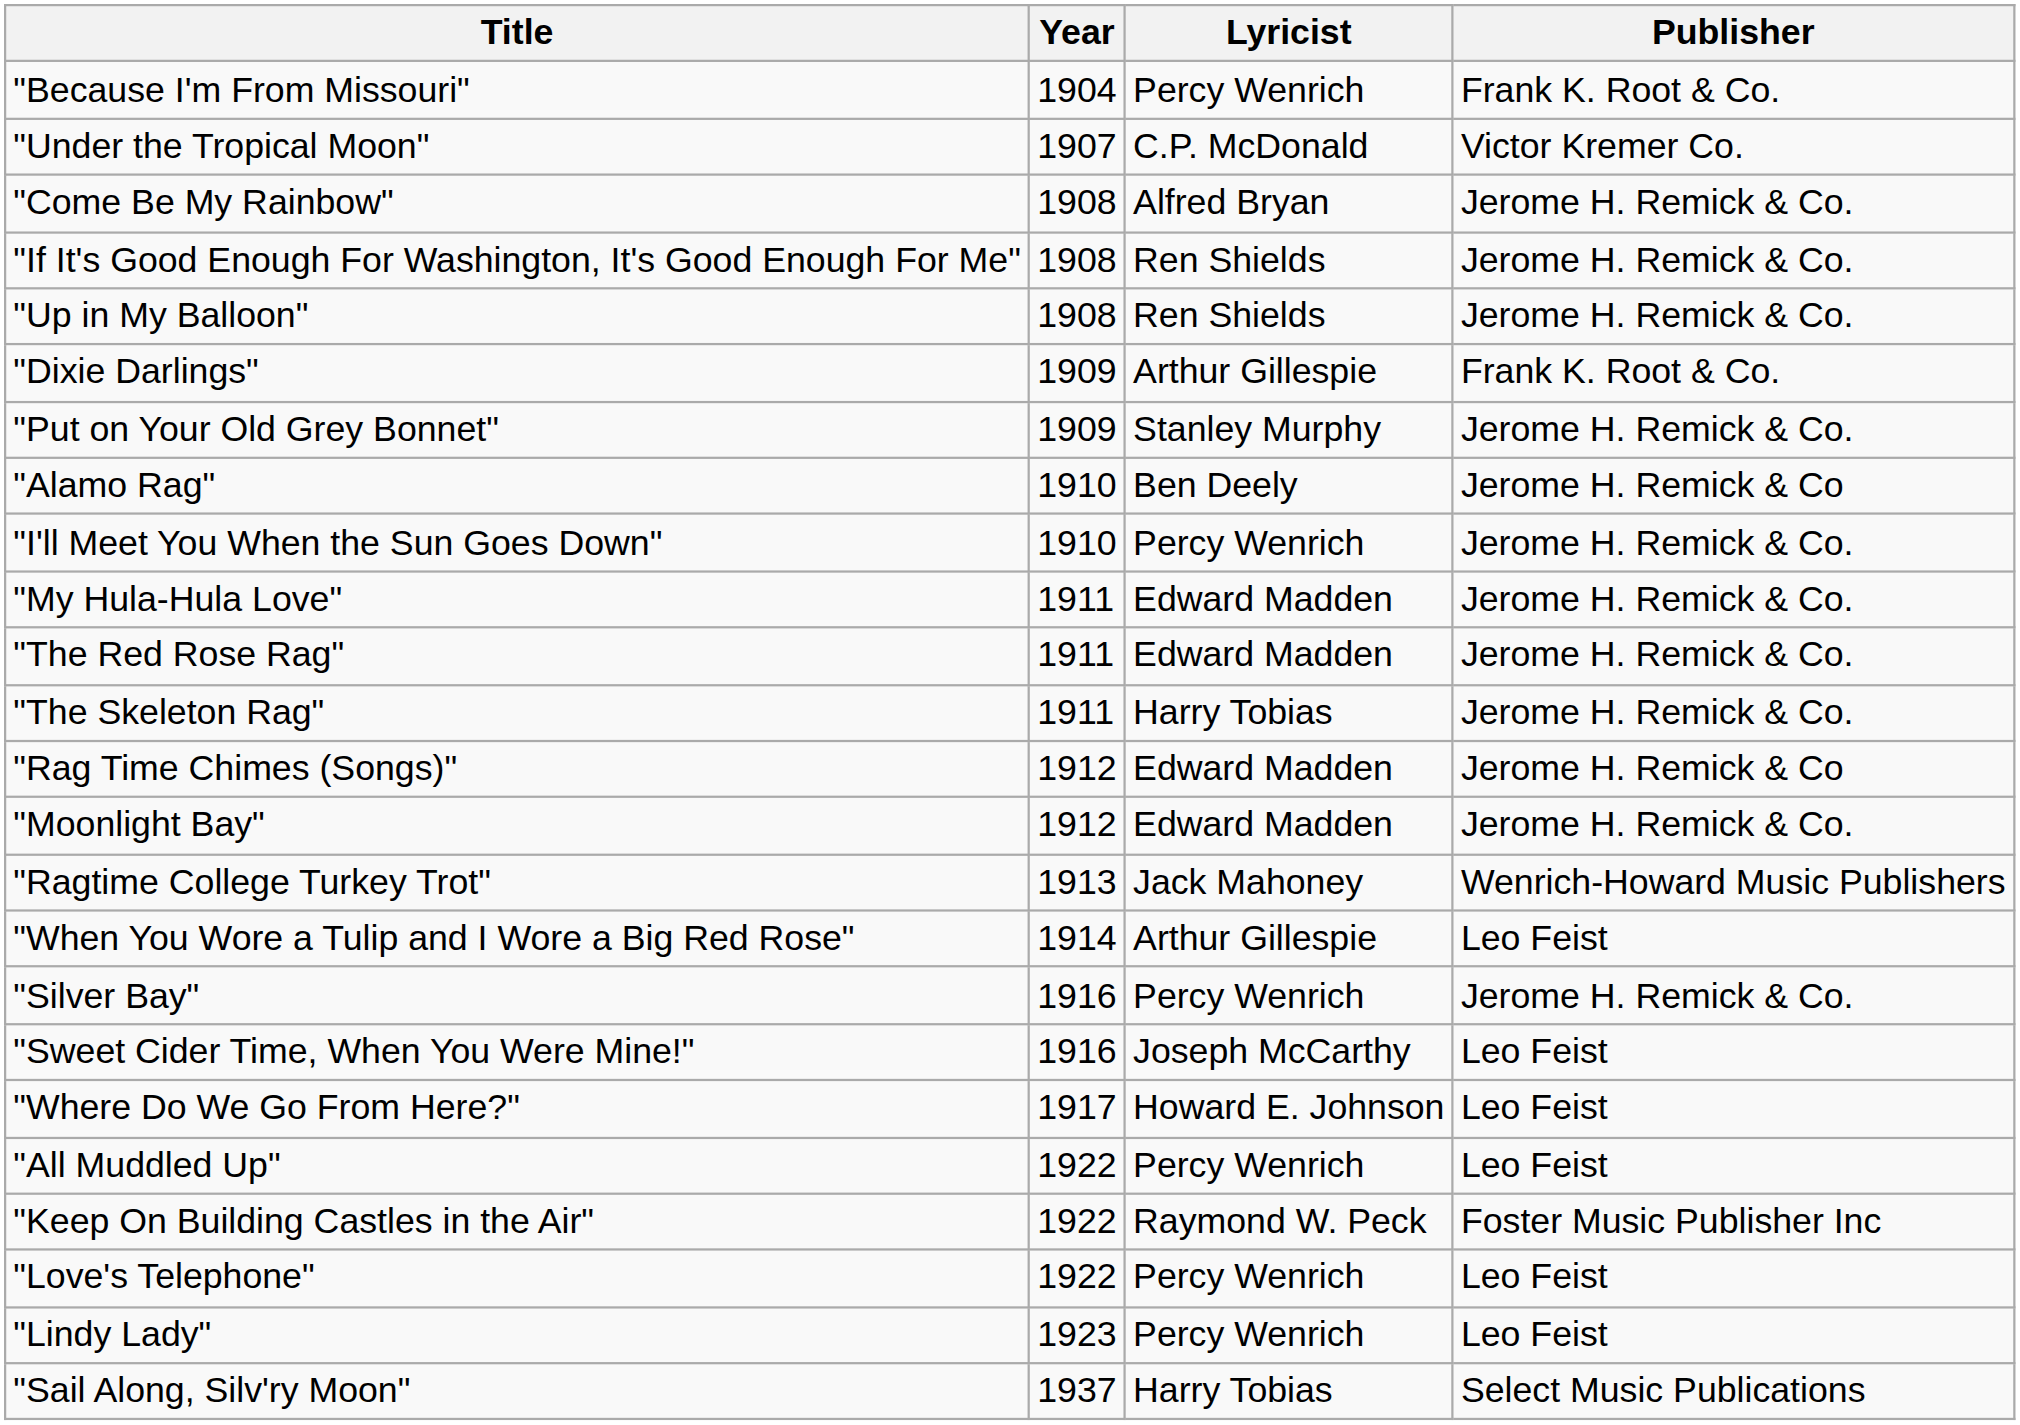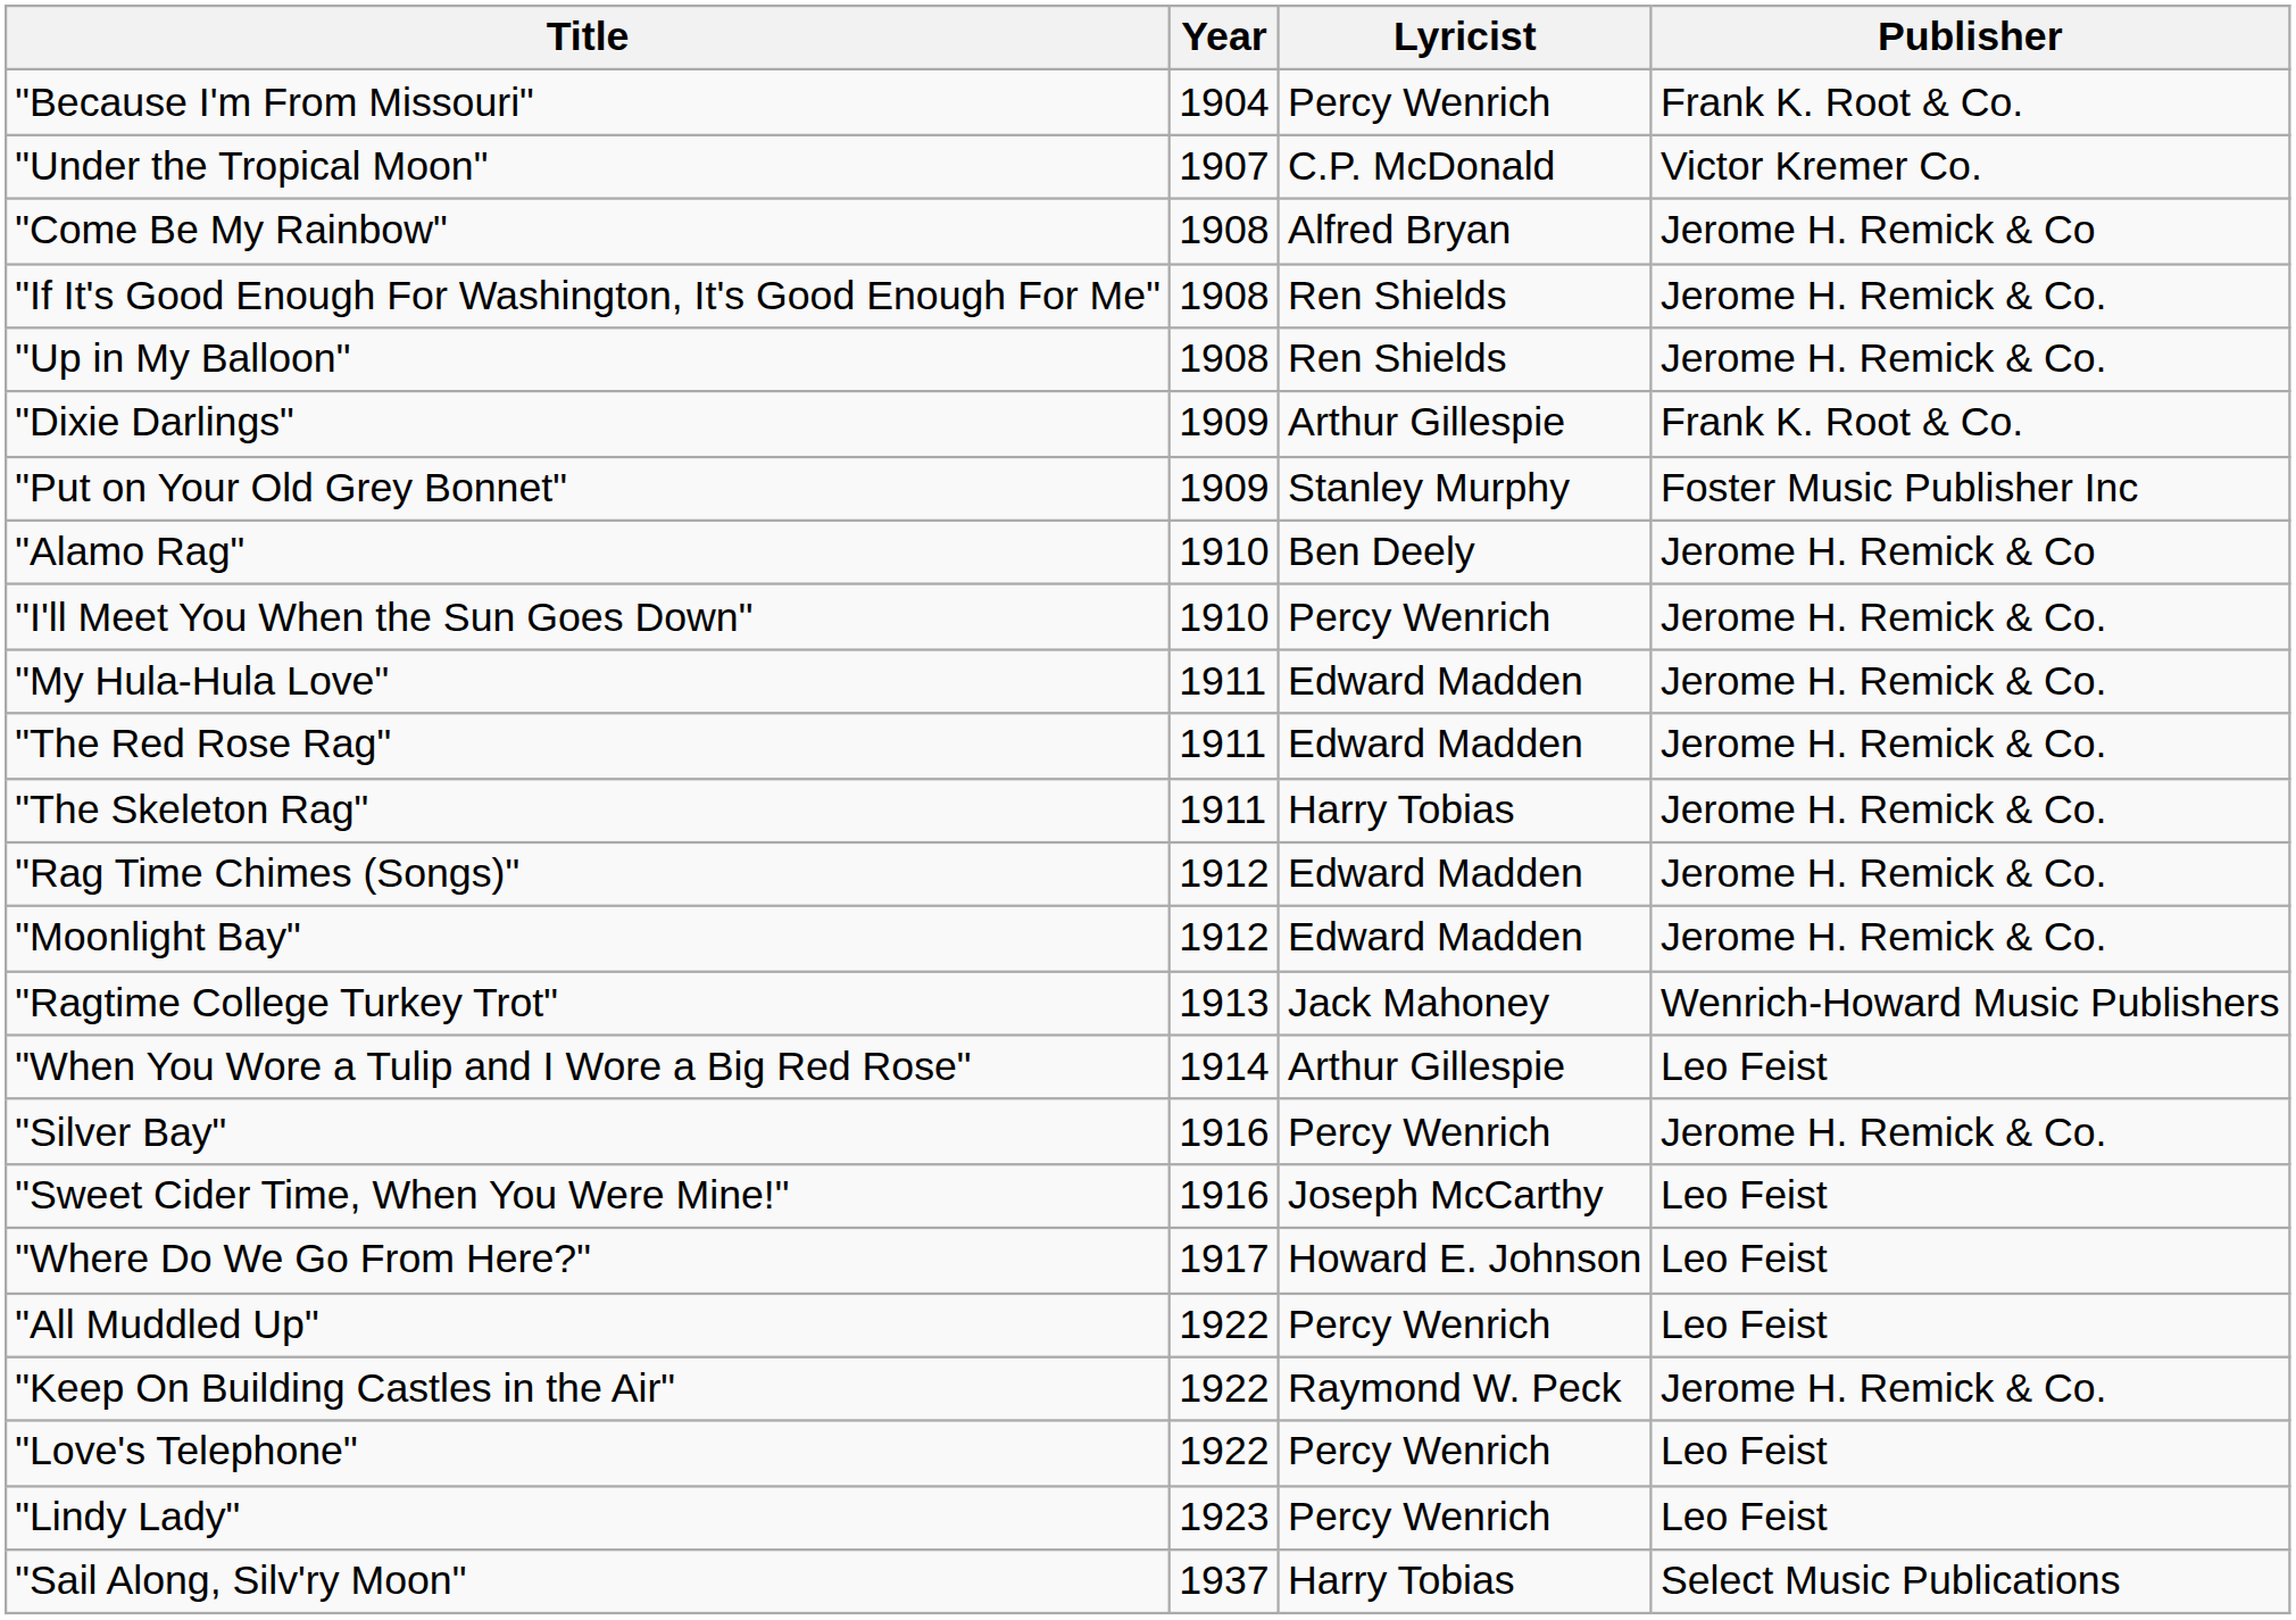 <table class="wikitable">
 <tr>
 <th>Title</th>
 <th>Year</th>
 <th>Lyricist</th>
 <th>Publisher</th>
 </tr>
 <tr>
 <td>"Because I'm From Missouri"</td>
 <td>1904</td>
 <td>Percy Wenrich</td>
 <td>Frank K. Root & Co.</td>
 </tr>
 <tr>
 <td>"Under the Tropical Moon"</td>
 <td>1907</td>
 <td>C.P. McDonald</td>
 <td>Victor Kremer Co.</td>
 </tr>
 <tr>
 <td>"Come Be My Rainbow"</td>
 <td>1908</td>
 <td>Alfred Bryan</td>
-<td>Jerome H. Remick & Co.</td>
+<td>Jerome H. Remick & Co</td>
 </tr>
 <tr>
 <td>"If It's Good Enough For Washington, It's Good Enough For Me"</td>
 <td>1908</td>
 <td>Ren Shields</td>
 <td>Jerome H. Remick & Co.</td>
 </tr>
 <tr>
 <td>"Up in My Balloon"</td>
 <td>1908</td>
 <td>Ren Shields</td>
 <td>Jerome H. Remick & Co.</td>
 </tr>
 <tr>
 <td>"Dixie Darlings"</td>
 <td>1909</td>
 <td>Arthur Gillespie</td>
 <td>Frank K. Root & Co.</td>
 </tr>
 <tr>
 <td>"Put on Your Old Grey Bonnet"</td>
 <td>1909</td>
 <td>Stanley Murphy</td>
-<td>Jerome H. Remick & Co.</td>
+<td>Foster Music Publisher Inc</td>
 </tr>
 <tr>
 <td>"Alamo Rag"</td>
 <td>1910</td>
 <td>Ben Deely</td>
 <td>Jerome H. Remick & Co</td>
 </tr>
 <tr>
 <td>"I'll Meet You When the Sun Goes Down"</td>
 <td>1910</td>
 <td>Percy Wenrich</td>
 <td>Jerome H. Remick & Co.</td>
 </tr>
 <tr>
 <td>"My Hula-Hula Love"</td>
 <td>1911</td>
 <td>Edward Madden</td>
 <td>Jerome H. Remick & Co.</td>
 </tr>
 <tr>
 <td>"The Red Rose Rag"</td>
 <td>1911</td>
 <td>Edward Madden</td>
 <td>Jerome H. Remick & Co.</td>
 </tr>
 <tr>
 <td>"The Skeleton Rag"</td>
 <td>1911</td>
 <td>Harry Tobias</td>
 <td>Jerome H. Remick & Co.</td>
 </tr>
 <tr>
 <td>"Rag Time Chimes (Songs)"</td>
 <td>1912</td>
 <td>Edward Madden</td>
-<td>Jerome H. Remick & Co</td>
+<td>Jerome H. Remick & Co.</td>
 </tr>
 <tr>
 <td>"Moonlight Bay"</td>
 <td>1912</td>
 <td>Edward Madden</td>
 <td>Jerome H. Remick & Co.</td>
 </tr>
 <tr>
 <td>"Ragtime College Turkey Trot"</td>
 <td>1913</td>
 <td>Jack Mahoney</td>
 <td>Wenrich-Howard Music Publishers</td>
 </tr>
 <tr>
 <td>"When You Wore a Tulip and I Wore a Big Red Rose"</td>
 <td>1914</td>
 <td>Arthur Gillespie</td>
 <td>Leo Feist</td>
 </tr>
 <tr>
 <td>"Silver Bay"</td>
 <td>1916</td>
 <td>Percy Wenrich</td>
 <td>Jerome H. Remick & Co.</td>
 </tr>
 <tr>
 <td>"Sweet Cider Time, When You Were Mine!"</td>
 <td>1916</td>
 <td>Joseph McCarthy</td>
 <td>Leo Feist</td>
 </tr>
 <tr>
 <td>"Where Do We Go From Here?"</td>
 <td>1917</td>
 <td>Howard E. Johnson</td>
 <td>Leo Feist</td>
 </tr>
 <tr>
 <td>"All Muddled Up"</td>
 <td>1922</td>
 <td>Percy Wenrich</td>
 <td>Leo Feist</td>
 </tr>
 <tr>
 <td>"Keep On Building Castles in the Air"</td>
 <td>1922</td>
 <td>Raymond W. Peck</td>
-<td>Foster Music Publisher Inc</td>
+<td>Jerome H. Remick & Co.</td>
 </tr>
 <tr>
 <td>"Love's Telephone"</td>
 <td>1922</td>
 <td>Percy Wenrich</td>
 <td>Leo Feist</td>
 </tr>
 <tr>
 <td>"Lindy Lady"</td>
 <td>1923</td>
 <td>Percy Wenrich</td>
 <td>Leo Feist</td>
 </tr>
 <tr>
 <td>"Sail Along, Silv'ry Moon"</td>
 <td>1937</td>
 <td>Harry Tobias</td>
 <td>Select Music Publications</td>
 </tr>
 </table>
